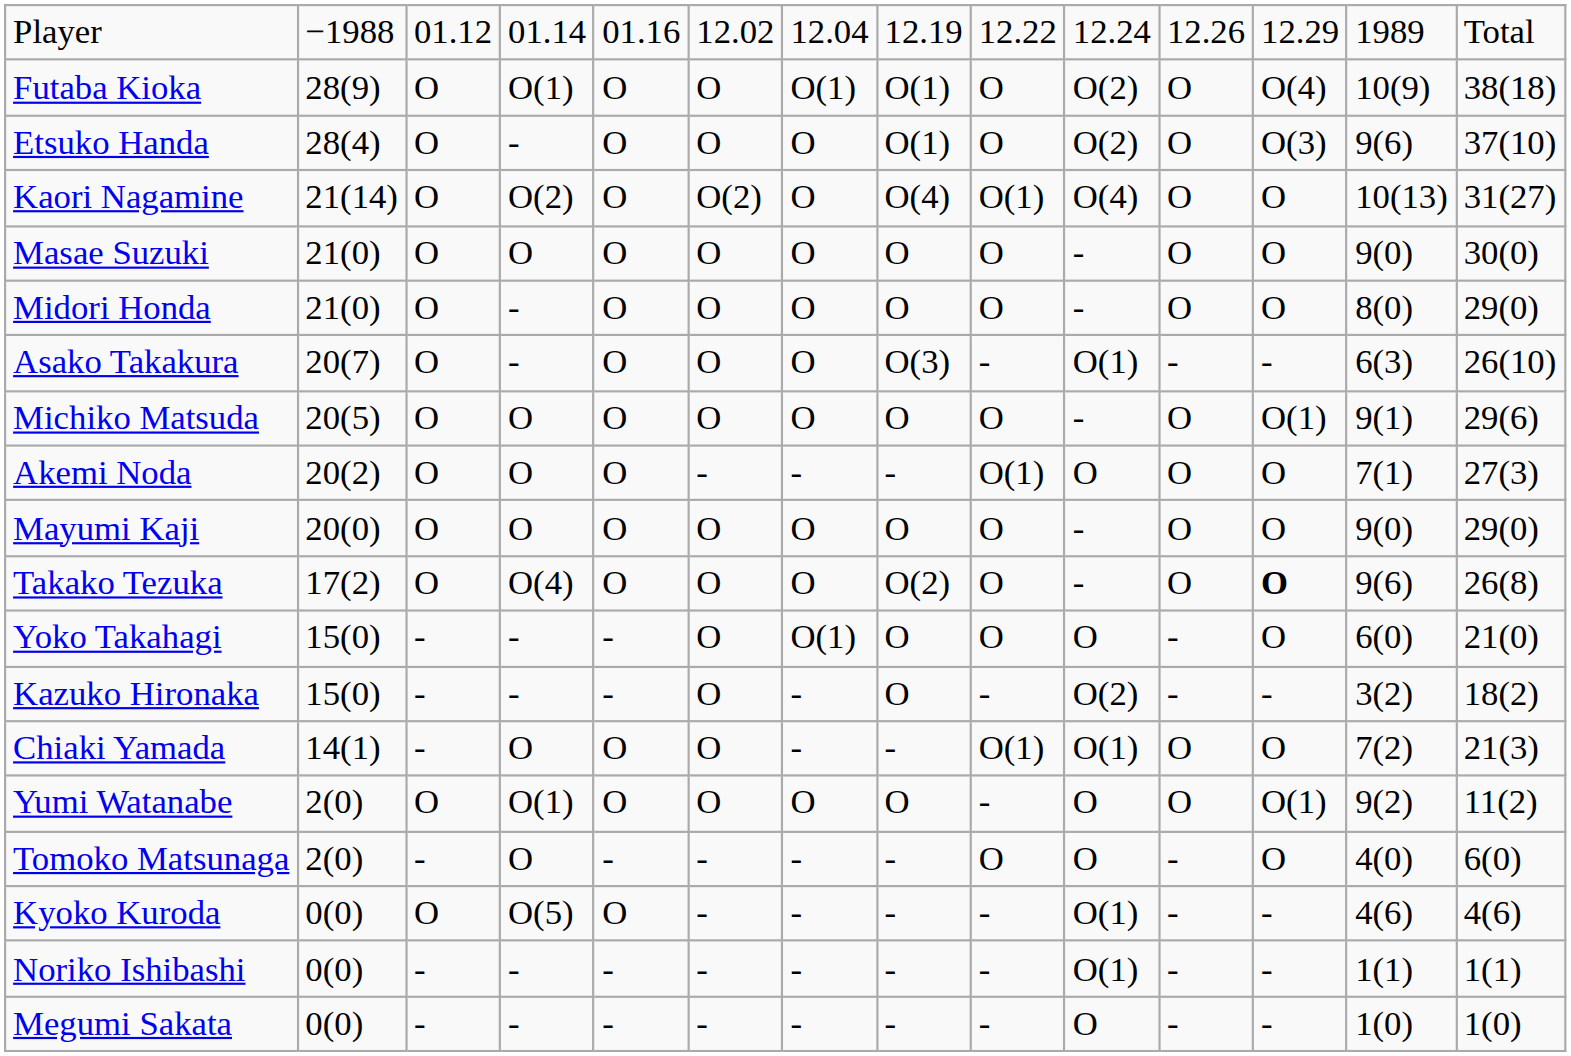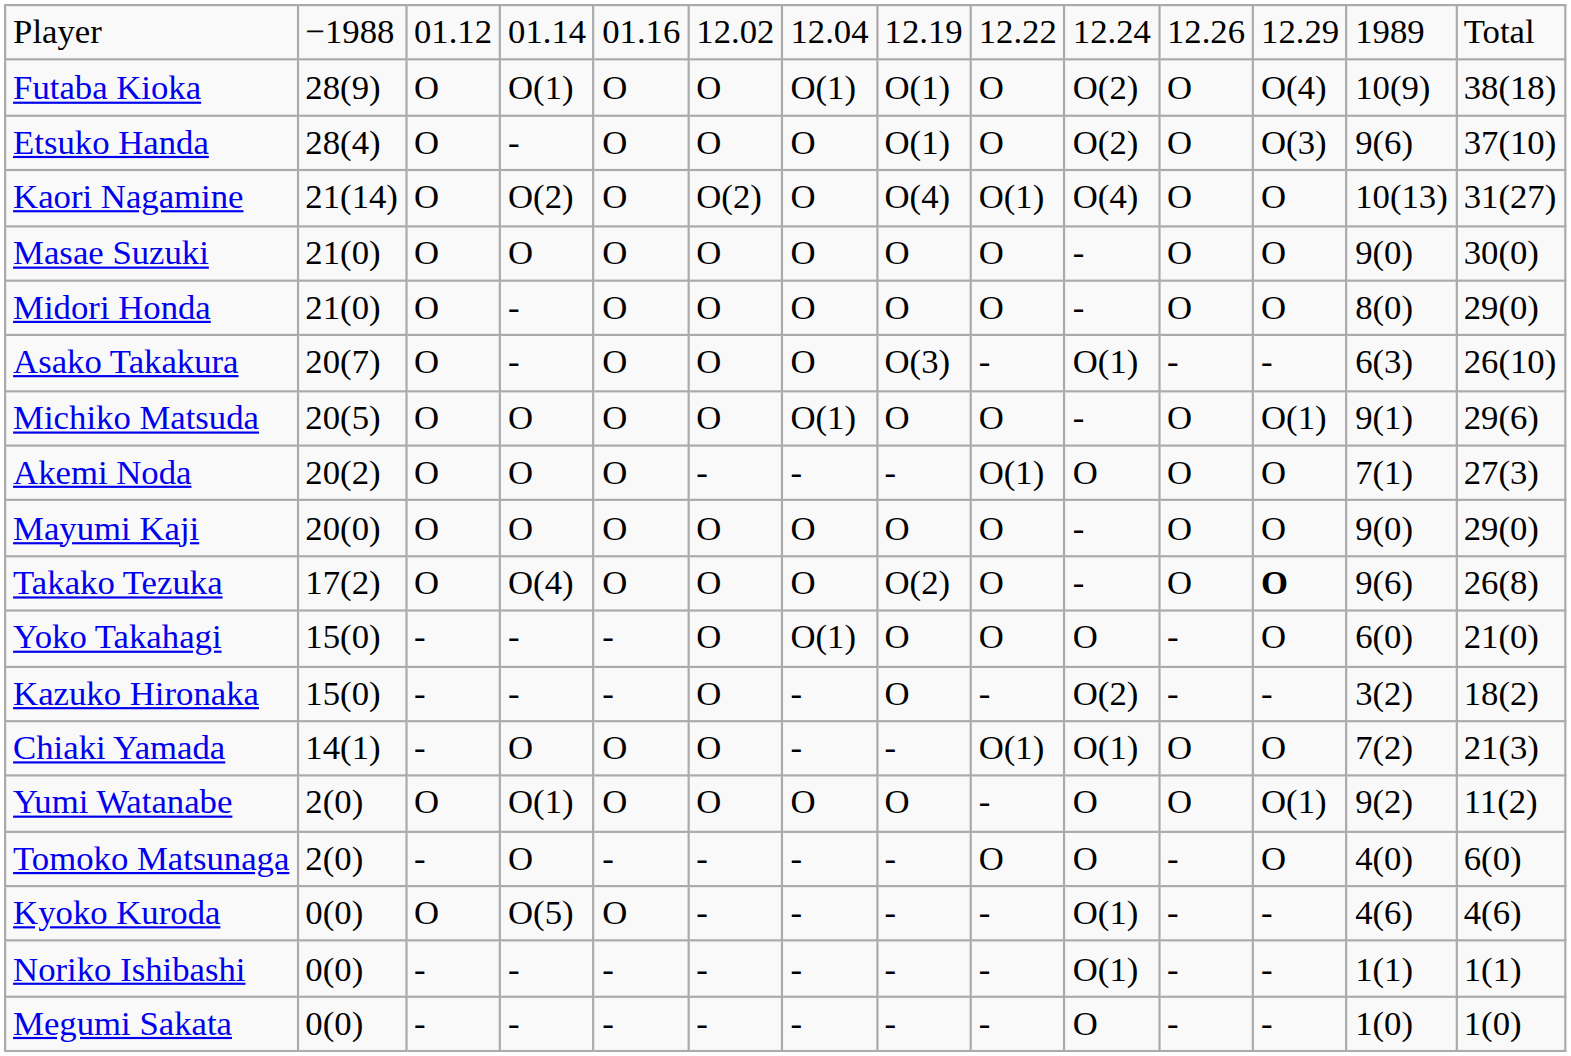 <table class="wikitable" style="text-align:left;">
 <tr>
 <td>Player</td>
 <td>−1988</td>
 <td>01.12</td>
 <td>01.14</td>
 <td>01.16</td>
 <td>12.02</td>
 <td>12.04</td>
 <td>12.19</td>
 <td>12.22</td>
 <td>12.24</td>
 <td>12.26</td>
 <td>12.29</td>
 <td>1989</td>
 <td>Total</td>
 </tr>
 <tr>
 <td><a href='#'>Futaba Kioka</a></td>
 <td>28(9)</td>
 <td>O</td>
 <td>O(1)</td>
 <td>O</td>
 <td>O</td>
 <td>O(1)</td>
 <td>O(1)</td>
 <td>O</td>
 <td>O(2)</td>
 <td>O</td>
 <td>O(4)</td>
 <td>10(9)</td>
 <td>38(18)</td>
 </tr>
 <tr>
 <td><a href='#'>Etsuko Handa</a></td>
 <td>28(4)</td>
 <td>O</td>
 <td>-</td>
 <td>O</td>
 <td>O</td>
 <td>O</td>
 <td>O(1)</td>
 <td>O</td>
 <td>O(2)</td>
 <td>O</td>
 <td>O(3)</td>
 <td>9(6)</td>
 <td>37(10)</td>
 </tr>
 <tr>
 <td><a href='#'>Kaori Nagamine</a></td>
 <td>21(14)</td>
 <td>O</td>
 <td>O(2)</td>
 <td>O</td>
 <td>O(2)</td>
 <td>O</td>
 <td>O(4)</td>
 <td>O(1)</td>
 <td>O(4)</td>
 <td>O</td>
 <td>O</td>
 <td>10(13)</td>
 <td>31(27)</td>
 </tr>
 <tr>
 <td><a href='#'>Masae Suzuki</a></td>
 <td>21(0)</td>
 <td>O</td>
 <td>O</td>
 <td>O</td>
 <td>O</td>
 <td>O</td>
 <td>O</td>
 <td>O</td>
 <td>-</td>
 <td>O</td>
 <td>O</td>
 <td>9(0)</td>
 <td>30(0)</td>
 </tr>
 <tr>
 <td><a href='#'>Midori Honda</a></td>
 <td>21(0)</td>
 <td>O</td>
 <td>-</td>
 <td>O</td>
 <td>O</td>
 <td>O</td>
 <td>O</td>
 <td>O</td>
 <td>-</td>
 <td>O</td>
 <td>O</td>
 <td>8(0)</td>
 <td>29(0)</td>
 </tr>
 <tr>
 <td><a href='#'>Asako Takakura</a></td>
 <td>20(7)</td>
 <td>O</td>
 <td>-</td>
 <td>O</td>
 <td>O</td>
 <td>O</td>
 <td>O(3)</td>
 <td>-</td>
 <td>O(1)</td>
 <td>-</td>
 <td>-</td>
 <td>6(3)</td>
 <td>26(10)</td>
 </tr>
 <tr>
 <td><a href='#'>Michiko Matsuda</a></td>
 <td>20(5)</td>
 <td>O</td>
 <td>O</td>
 <td>O</td>
 <td>O</td>
-<td>O</td>
+<td>O(1)</td>
 <td>O</td>
 <td>O</td>
 <td>-</td>
 <td>O</td>
 <td>O(1)</td>
 <td>9(1)</td>
 <td>29(6)</td>
 </tr>
 <tr>
 <td><a href='#'>Akemi Noda</a></td>
 <td>20(2)</td>
 <td>O</td>
 <td>O</td>
 <td>O</td>
 <td>-</td>
 <td>-</td>
 <td>-</td>
 <td>O(1)</td>
 <td>O</td>
 <td>O</td>
 <td>O</td>
 <td>7(1)</td>
 <td>27(3)</td>
 </tr>
 <tr>
 <td><a href='#'>Mayumi Kaji</a></td>
 <td>20(0)</td>
 <td>O</td>
 <td>O</td>
 <td>O</td>
 <td>O</td>
 <td>O</td>
 <td>O</td>
 <td>O</td>
 <td>-</td>
 <td>O</td>
 <td>O</td>
 <td>9(0)</td>
 <td>29(0)</td>
 </tr>
 <tr>
 <td><a href='#'>Takako Tezuka</a></td>
 <td>17(2)</td>
 <td>O</td>
 <td>O(4)</td>
 <td>O</td>
 <td>O</td>
 <td>O</td>
 <td>O(2)</td>
 <td>O</td>
 <td>-</td>
 <td>O</td>
 <td><strong>O</strong></td>
 <td>9(6)</td>
 <td>26(8)</td>
 </tr>
 <tr>
 <td><a href='#'>Yoko Takahagi</a></td>
 <td>15(0)</td>
 <td>-</td>
 <td>-</td>
 <td>-</td>
 <td>O</td>
 <td>O(1)</td>
 <td>O</td>
 <td>O</td>
 <td>O</td>
 <td>-</td>
 <td>O</td>
 <td>6(0)</td>
 <td>21(0)</td>
 </tr>
 <tr>
 <td><a href='#'>Kazuko Hironaka</a></td>
 <td>15(0)</td>
 <td>-</td>
 <td>-</td>
 <td>-</td>
 <td>O</td>
 <td>-</td>
 <td>O</td>
 <td>-</td>
 <td>O(2)</td>
 <td>-</td>
 <td>-</td>
 <td>3(2)</td>
 <td>18(2)</td>
 </tr>
 <tr>
 <td><a href='#'>Chiaki Yamada</a></td>
 <td>14(1)</td>
 <td>-</td>
 <td>O</td>
 <td>O</td>
 <td>O</td>
 <td>-</td>
 <td>-</td>
 <td>O(1)</td>
 <td>O(1)</td>
 <td>O</td>
 <td>O</td>
 <td>7(2)</td>
 <td>21(3)</td>
 </tr>
 <tr>
 <td><a href='#'>Yumi Watanabe</a></td>
 <td>2(0)</td>
 <td>O</td>
 <td>O(1)</td>
 <td>O</td>
 <td>O</td>
 <td>O</td>
 <td>O</td>
 <td>-</td>
 <td>O</td>
 <td>O</td>
 <td>O(1)</td>
 <td>9(2)</td>
 <td>11(2)</td>
 </tr>
 <tr>
 <td><a href='#'>Tomoko Matsunaga</a></td>
 <td>2(0)</td>
 <td>-</td>
 <td>O</td>
 <td>-</td>
 <td>-</td>
 <td>-</td>
 <td>-</td>
 <td>O</td>
 <td>O</td>
 <td>-</td>
 <td>O</td>
 <td>4(0)</td>
 <td>6(0)</td>
 </tr>
 <tr>
 <td><a href='#'>Kyoko Kuroda</a></td>
 <td>0(0)</td>
 <td>O</td>
 <td>O(5)</td>
 <td>O</td>
 <td>-</td>
 <td>-</td>
 <td>-</td>
 <td>-</td>
 <td>O(1)</td>
 <td>-</td>
 <td>-</td>
 <td>4(6)</td>
 <td>4(6)</td>
 </tr>
 <tr>
 <td><a href='#'>Noriko Ishibashi</a></td>
 <td>0(0)</td>
 <td>-</td>
 <td>-</td>
 <td>-</td>
 <td>-</td>
 <td>-</td>
 <td>-</td>
 <td>-</td>
 <td>O(1)</td>
 <td>-</td>
 <td>-</td>
 <td>1(1)</td>
 <td>1(1)</td>
 </tr>
 <tr>
 <td><a href='#'>Megumi Sakata</a></td>
 <td>0(0)</td>
 <td>-</td>
 <td>-</td>
 <td>-</td>
 <td>-</td>
 <td>-</td>
 <td>-</td>
 <td>-</td>
 <td>O</td>
 <td>-</td>
 <td>-</td>
 <td>1(0)</td>
 <td>1(0)</td>
 </tr>
 </table>
